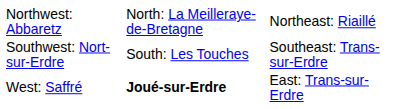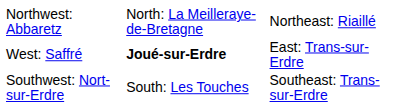 <table class="toc" cellpadding=0 cellspacing=2 width=400px style="margin:1em auto; padding: 0.5e text-align:left;clear:all; background-color: #fff; font-size:90%">
 <tr>
 <td>Northwest: <a href='#'>Abbaretz</a></td>
 <td>North: <a href='#'>La Meilleraye-de-Bretagne</a></td>
 <td>Northeast: <a href='#'>Riaillé</a></td>
 </tr>
 <tr ---->
+<td>West: <a href='#'>Saffré</a></td>
+<td><strong>Joué-sur-Erdre</strong></td>
+<td>East: <a href='#'>Trans-sur-Erdre</a></td>
+</tr>
+<tr ---->
 <td>Southwest: <a href='#'>Nort-sur-Erdre</a></td>
 <td>South: <a href='#'>Les Touches</a></td>
 <td>Southeast: <a href='#'>Trans-sur-Erdre</a></td>
 </tr>
-<tr ---->
-<td>West: <a href='#'>Saffré</a></td>
-<td><strong>Joué-sur-Erdre</strong></td>
-<td>East: <a href='#'>Trans-sur-Erdre</a></td>
-</tr>
 </table>
